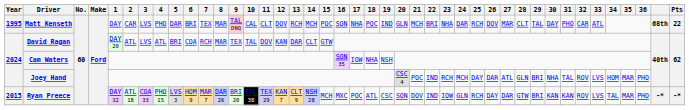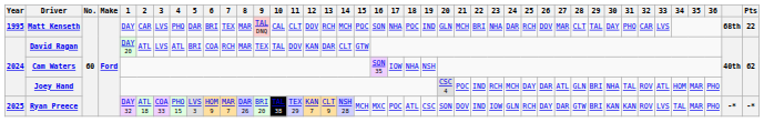 <table class="wikitable" style="text-align:center; font-size:75%">
 <tr>
 <th>Year</th>
 <th>Driver</th>
 <th>No.</th>
 <th>Make</th>
 <th>1</th>
 <th>2</th>
 <th>3</th>
 <th>4</th>
 <th>5</th>
 <th>6</th>
 <th>7</th>
 <th>8</th>
 <th>9</th>
 <th>10</th>
 <th>11</th>
 <th>12</th>
 <th>13</th>
 <th>14</th>
 <th>15</th>
 <th>16</th>
 <th>17</th>
 <th>18</th>
 <th>19</th>
 <th>20</th>
 <th>21</th>
 <th>22</th>
 <th>23</th>
 <th>24</th>
 <th>25</th>
 <th>26</th>
 <th>27</th>
 <th>28</th>
 <th>29</th>
 <th>30</th>
 <th>31</th>
 <th>32</th>
 <th>33</th>
 <th>34</th>
 <th>35</th>
 <th>36</th>
 <th></th>
 <th>Pts</th>
 </tr>
 <tr>
 <th><a href='#'>1995</a></th>
 <th><a href='#'>Matt Kenseth</a></th>
 <th rowspan="5">60</th>
 <th rowspan="5"><a href='#'>Ford</a></th>
 <td><a href='#'>DAY</a></td>
 <td><a href='#'>CAR</a></td>
 <td><a href='#'>LVS</a></td>
 <td><a href='#'>PHO</a></td>
 <td><a href='#'>DAR</a></td>
 <td><a href='#'>BRI</a></td>
 <td><a href='#'>TEX</a></td>
 <td><a href='#'>MAR</a></td>
 <td style="background:#FFCFCF;"><a href='#'>TAL</a><br><small>DNQ</small></td>
 <td><a href='#'>CAL</a></td>
 <td><a href='#'>CLT</a></td>
 <td><a href='#'>DOV</a></td>
 <td><a href='#'>RCH</a></td>
 <td><a href='#'>MCH</a></td>
 <td><a href='#'>POC</a></td>
 <td><a href='#'>SON</a></td>
 <td><a href='#'>NHA</a></td>
 <td><a href='#'>POC</a></td>
 <td><a href='#'>IND</a></td>
 <td><a href='#'>GLN</a></td>
 <td><a href='#'>MCH</a></td>
 <td><a href='#'>BRI</a></td>
 <td><a href='#'>NHA</a></td>
 <td><a href='#'>DAR</a></td>
 <td><a href='#'>RCH</a></td>
 <td><a href='#'>DOV</a></td>
 <td><a href='#'>MAR</a></td>
 <td><a href='#'>CLT</a></td>
 <td><a href='#'>TAL</a></td>
 <td><a href='#'>DAY</a></td>
 <td><a href='#'>PHO</a></td>
 <td><a href='#'>CAR</a></td>
-<td><a href='#'>ATL</a></td>
+<td><a href='#'>LVS</a></td>
 <td colspan=3></td>
 <th>68th</th>
 <th>22</th>
 </tr>
 <tr>
 <th rowspan="3"><a href='#'>2024</a></th>
 <th><a href='#'>David Ragan</a></th>
 <td style="background:#DFFFDF;"><a href='#'>DAY</a> <br><small>20</small></td>
 <td><a href='#'>ATL</a></td>
 <td><a href='#'>LVS</a></td>
 <td><a href='#'>ATL</a></td>
 <td><a href='#'>BRI</a></td>
 <td><a href='#'>COA</a></td>
 <td><a href='#'>RCH</a></td>
 <td><a href='#'>MAR</a></td>
 <td><a href='#'>TEX</a></td>
 <td><a href='#'>TAL</a></td>
 <td><a href='#'>DOV</a></td>
 <td><a href='#'>KAN</a></td>
 <td><a href='#'>DAR</a></td>
 <td><a href='#'>CLT</a></td>
 <td><a href='#'>GTW</a></td>
 <td colspan="21"></td>
 <th rowspan="3">40th</th>
 <th rowspan="3">62</th>
 </tr>
 <tr>
 <th><a href='#'>Cam Waters</a></th>
 <td colspan="15"></td>
 <td style="background:#EFCFFF;"><a href='#'>SON</a><br><small>35</small></td>
 <td><a href='#'>IOW</a></td>
 <td><a href='#'>NHA</a></td>
 <td><a href='#'>NSH</a></td>
 <td colspan="17"></td>
 </tr>
 <tr>
 <th><a href='#'>Joey Hand</a></th>
 <td colspan="19"></td>
 <td style="background:#DFDFDF;"><a href='#'>CSC</a><br><small>4</small></td>
 <td><a href='#'>POC</a></td>
 <td><a href='#'>IND</a></td>
 <td><a href='#'>RCH</a></td>
 <td><a href='#'>MCH</a></td>
 <td><a href='#'>DAY</a></td>
 <td><a href='#'>DAR</a></td>
 <td><a href='#'>ATL</a></td>
 <td><a href='#'>GLN</a></td>
 <td><a href='#'>BRI</a></td>
 <td><a href='#'>NHA</a></td>
 <td><a href='#'>TAL</a></td>
 <td><a href='#'>ROV</a></td>
-<td><a href='#'>LVS</a></td>
+<td><a href='#'>ATL</a></td>
 <td><a href='#'>HOM</a></td>
 <td><a href='#'>MAR</a></td>
 <td><a href='#'>PHO</a></td>
 </tr>
 <tr>
-<th><a href='#'>2015</a></th>
+<th><a href='#'>2025</a></th>
 <th><a href='#'>Ryan Preece</a></th>
 <td style="background:#EFCFFF;"><a href='#'>DAY</a><br><small>32</small></td>
 <td style="background:#DFFFDF;"><a href='#'>ATL</a><br><small>18</small></td>
 <td style="background:#EFCFFF;"><a href='#'>COA</a><br><small>33</small></td>
 <td style="background:#DFFFDF;"><a href='#'>PHO</a><br><small>15</small></td>
 <td style="background:#DFDFDF;"><a href='#'>LVS</a><br><small>3</small></td>
 <td style="background:#FFDF9F;"><a href='#'>HOM</a><br><small>9</small></td>
 <td style="background:#FFDF9F;"><a href='#'>MAR</a><br><small>7</small></td>
 <td style="background:#CFCFFF;"><a href='#'>DAR</a><br><small>26</small></td>
 <td style="background:#DFFFDF;"><a href='#'>BRI</a><br><small>20</small></td>
 <td style="background:#000000;color:white;"><a href='#'><span>TAL</span></a><br><small>38</small></td>
 <td style="background:#CFCFFF;"><a href='#'>TEX</a><br><small>29</small></td>
 <td style="background:#FFDF9F;"><a href='#'>KAN</a><br><small>7</small></td>
 <td style="background:#FFDF9F;"><a href='#'>CLT</a><br><small>9</small></td>
 <td style="background:#CFCFFF;"><a href='#'>NSH</a><br><small>28</small></td>
 <td><a href='#'>MCH</a></td>
 <td><a href='#'>MXC</a></td>
 <td><a href='#'>POC</a></td>
 <td><a href='#'>ATL</a></td>
 <td><a href='#'>CSC</a></td>
 <td><a href='#'>SON</a></td>
 <td><a href='#'>DOV</a></td>
 <td><a href='#'>IND</a></td>
 <td><a href='#'>IOW</a></td>
 <td><a href='#'>GLN</a></td>
 <td><a href='#'>RCH</a></td>
 <td><a href='#'>DAY</a></td>
 <td><a href='#'>DAR</a></td>
 <td><a href='#'>GTW</a></td>
 <td><a href='#'>BRI</a></td>
 <td><a href='#'>KAN</a></td>
 <td><a href='#'>KAN</a></td>
 <td><a href='#'>ROV</a></td>
 <td><a href='#'>LVS</a></td>
 <td><a href='#'>TAL</a></td>
 <td><a href='#'>MAR</a></td>
 <td><a href='#'>PHO</a></td>
 <th>-*</th>
 <th>-*</th>
 </tr>
 </table>
